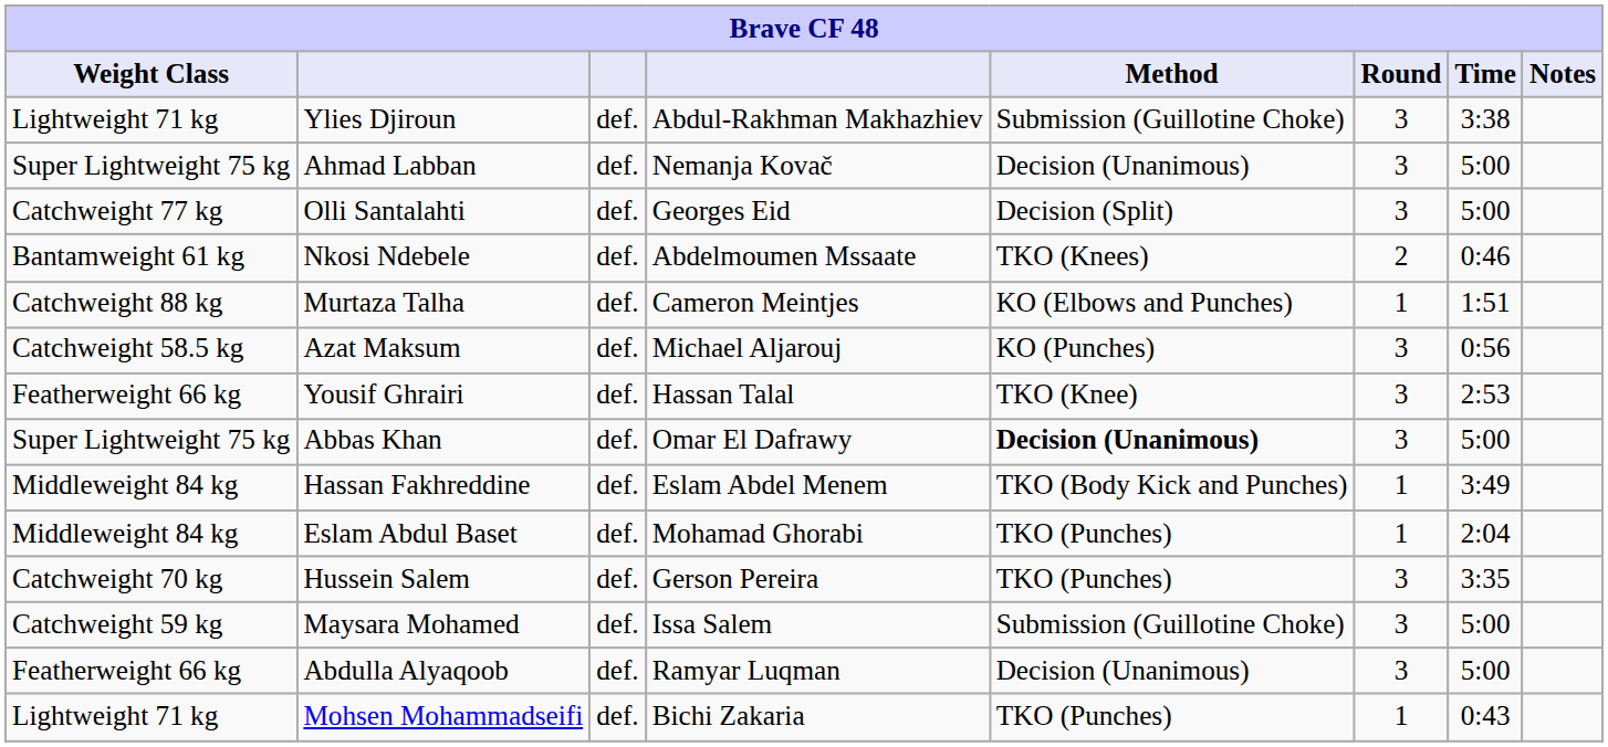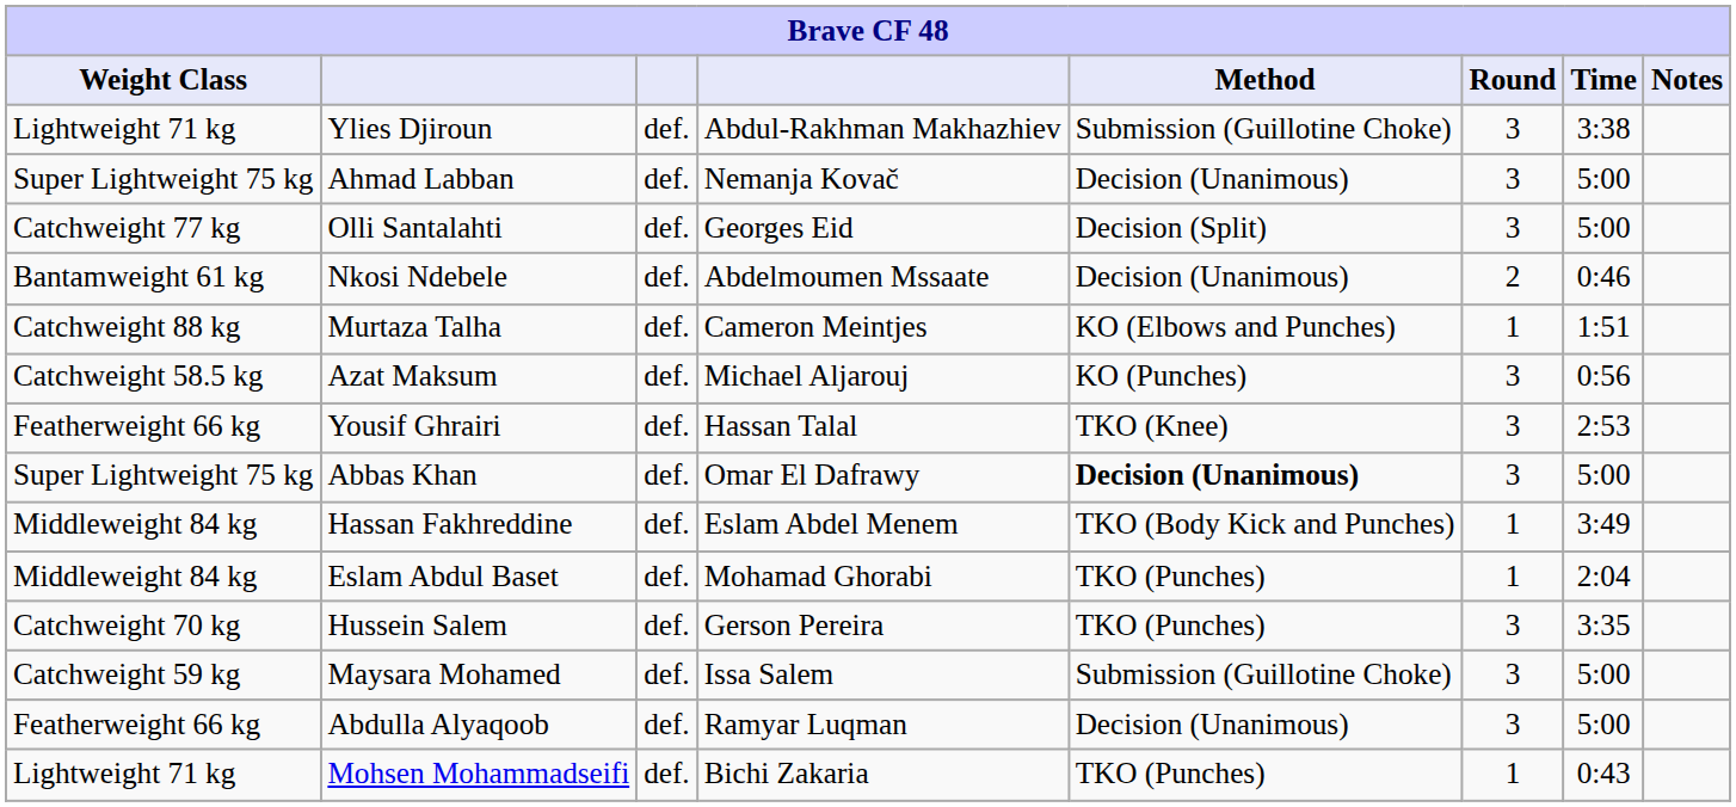 <table class="wikitable" style="font-size: 80%;">
 <tr>
 <th colspan="8" style="background-color: #ccf; color: #000080; text-align: center;">Brave CF 48</th>
 </tr>
 <tr>
 <th colspan="1" style="background-color: #E6E8FA; color: #000000; text-align: center;">Weight Class</th>
 <th colspan="1" style="background-color: #E6E8FA; color: #000000; text-align: center;"></th>
 <th colspan="1" style="background-color: #E6E8FA; color: #000000; text-align: center;"></th>
 <th colspan="1" style="background-color: #E6E8FA; color: #000000; text-align: center;"></th>
 <th colspan="1" style="background-color: #E6E8FA; color: #000000; text-align: center;">Method</th>
 <th colspan="1" style="background-color: #E6E8FA; color: #000000; text-align: center;">Round</th>
 <th colspan="1" style="background-color: #E6E8FA; color: #000000; text-align: center;">Time</th>
 <th colspan="1" style="background-color: #E6E8FA; color: #000000; text-align: center;">Notes</th>
 </tr>
 <tr>
 <td>Lightweight 71 kg</td>
 <td> Ylies Djiroun</td>
 <td>def.</td>
 <td> Abdul-Rakhman Makhazhiev</td>
 <td>Submission (Guillotine Choke)</td>
 <td align=center>3</td>
 <td align=center>3:38</td>
 <td></td>
 </tr>
 <tr>
 <td>Super Lightweight 75 kg</td>
 <td> Ahmad Labban</td>
 <td>def.</td>
 <td> Nemanja Kovač</td>
 <td>Decision (Unanimous)</td>
 <td align=center>3</td>
 <td align=center>5:00</td>
 <td></td>
 </tr>
 <tr>
 <td>Catchweight 77 kg</td>
 <td> Olli Santalahti</td>
 <td>def.</td>
 <td> Georges Eid</td>
 <td>Decision (Split)</td>
 <td align=center>3</td>
 <td align=center>5:00</td>
 <td></td>
 </tr>
 <tr>
 <td>Bantamweight 61 kg</td>
 <td> Nkosi Ndebele</td>
 <td>def.</td>
 <td> Abdelmoumen Mssaate</td>
-<td>TKO (Knees)</td>
+<td>Decision (Unanimous)</td>
 <td align=center>2</td>
 <td align=center>0:46</td>
 <td></td>
 </tr>
 <tr>
 <td>Catchweight 88 kg</td>
 <td> Murtaza Talha</td>
 <td>def.</td>
 <td> Cameron Meintjes</td>
 <td>KO (Elbows and Punches)</td>
 <td align=center>1</td>
 <td align=center>1:51</td>
 <td></td>
 </tr>
 <tr>
 <td>Catchweight 58.5 kg</td>
 <td> Azat Maksum</td>
 <td>def.</td>
 <td> Michael Aljarouj</td>
 <td>KO (Punches)</td>
 <td align=center>3</td>
 <td align=center>0:56</td>
 <td></td>
 </tr>
 <tr>
 <td>Featherweight 66 kg</td>
 <td> Yousif Ghrairi</td>
 <td>def.</td>
 <td> Hassan Talal</td>
 <td>TKO (Knee)</td>
 <td align=center>3</td>
 <td align=center>2:53</td>
 <td></td>
 </tr>
 <tr>
 <td>Super Lightweight 75 kg</td>
 <td> Abbas Khan</td>
 <td>def.</td>
 <td> Omar El Dafrawy</td>
 <td><strong>Decision (Unanimous)</strong></td>
 <td align=center>3</td>
 <td align=center>5:00</td>
 <td></td>
 </tr>
 <tr>
 <td>Middleweight 84 kg</td>
 <td> Hassan Fakhreddine</td>
 <td>def.</td>
 <td> Eslam Abdel Menem</td>
 <td>TKO (Body Kick and Punches)</td>
 <td align=center>1</td>
 <td align=center>3:49</td>
 <td></td>
 </tr>
 <tr>
 <td>Middleweight 84 kg</td>
 <td> Eslam Abdul Baset</td>
 <td>def.</td>
 <td> Mohamad Ghorabi</td>
 <td>TKO (Punches)</td>
 <td align=center>1</td>
 <td align=center>2:04</td>
 <td></td>
 </tr>
 <tr>
 <td>Catchweight 70 kg</td>
 <td> Hussein Salem</td>
 <td>def.</td>
 <td> Gerson Pereira</td>
 <td>TKO (Punches)</td>
 <td align=center>3</td>
 <td align=center>3:35</td>
 <td></td>
 </tr>
 <tr>
 <td>Catchweight 59 kg</td>
 <td> Maysara Mohamed</td>
 <td>def.</td>
 <td> Issa Salem</td>
 <td>Submission (Guillotine Choke)</td>
 <td align=center>3</td>
 <td align=center>5:00</td>
 <td></td>
 </tr>
 <tr>
 <td>Featherweight 66 kg</td>
 <td> Abdulla Alyaqoob</td>
 <td>def.</td>
 <td> Ramyar Luqman</td>
 <td>Decision (Unanimous)</td>
 <td align=center>3</td>
 <td align=center>5:00</td>
 <td></td>
 </tr>
 <tr>
 <td>Lightweight 71 kg</td>
 <td> <a href='#'>Mohsen Mohammadseifi</a></td>
 <td>def.</td>
 <td> Bichi Zakaria</td>
 <td>TKO (Punches)</td>
 <td align=center>1</td>
 <td align=center>0:43</td>
 <td></td>
 </tr>
 </table>
